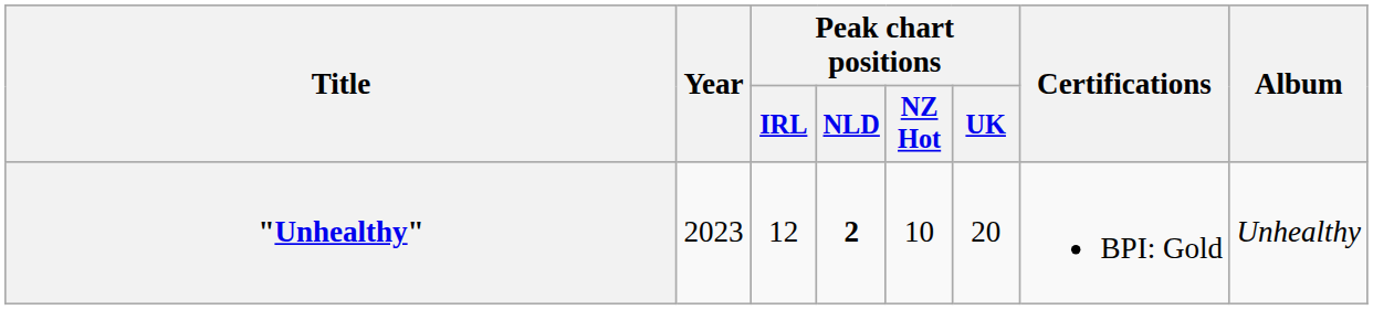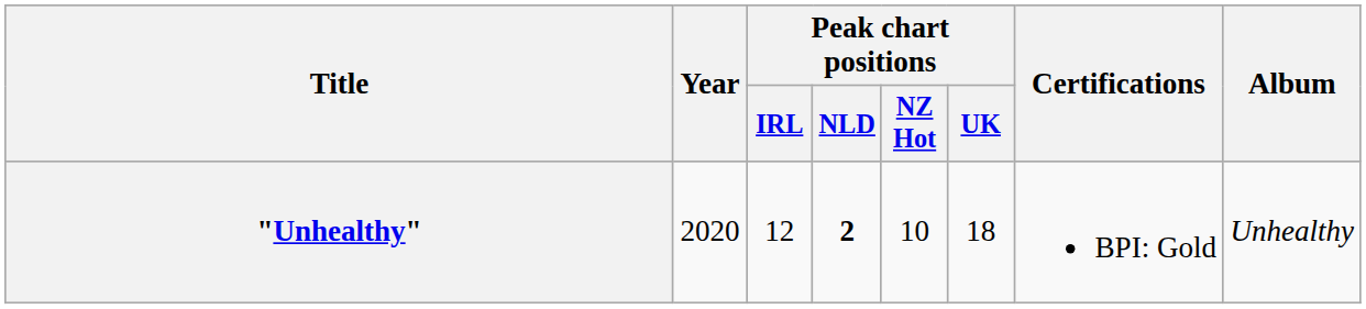 <table class="wikitable plainrowheaders" style="text-align:center;">
 <tr>
 <th scope="col" rowspan="2" style="width:22em;">Title</th>
 <th scope="col" rowspan="2">Year</th>
 <th scope="col" colspan="4">Peak chart positions</th>
 <th rowspan="2">Certifications</th>
 <th rowspan="2" scope="col">Album</th>
 </tr>
 <tr>
 <th scope="col" style="width:2em;font-size:90%;"><a href='#'>IRL</a><br></th>
 <th scope="col" style="width:2em;font-size:90%;"><a href='#'>NLD</a><br></th>
 <th scope="col" style="width:2em;font-size:90%;"><a href='#'>NZ<br>Hot</a><br></th>
 <th scope="col" style="width:2em;font-size:90%;"><a href='#'>UK</a><br></th>
 </tr>
 <tr>
 <th scope="row">"<a href='#'>Unhealthy</a>"<br></th>
-<td>2023</td>
+<td>2020</td>
 <td>12</td>
 <td><strong>2</strong></td>
 <td>10</td>
-<td>20</td>
+<td>18</td>
 <td><br><ul><li>BPI: Gold</li></ul></td>
 <td><em>Unhealthy</em></td>
 </tr>
 </table>
